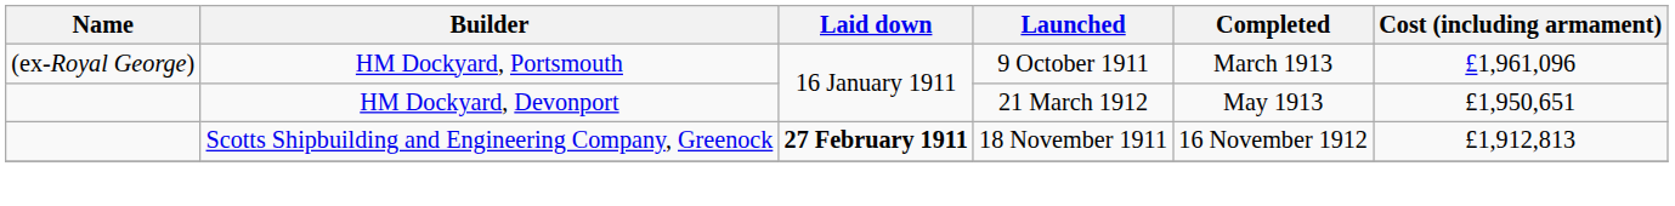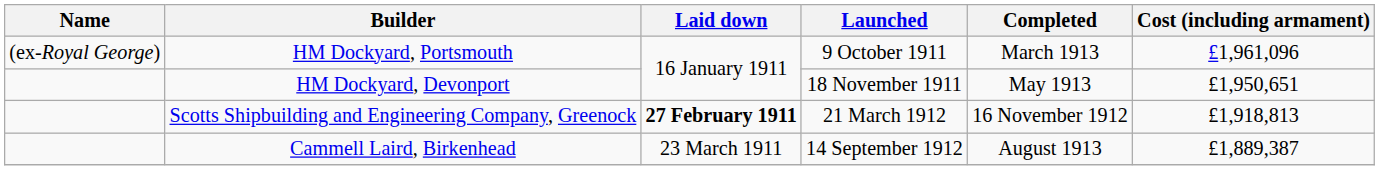 <table class="wikitable plainrowheaders">
 <tr>
 <th scope="col">Name</th>
 <th scope="col" align="center">Builder</th>
 <th scope="col" align="center"><a href='#'>Laid down</a></th>
 <th scope="col" align="center"><a href='#'>Launched</a></th>
 <th scope="col" align="center">Completed</th>
 <th scope="col" align="center">Cost (including armament)</th>
 </tr>
 <tr>
 <td scope="row"> (ex-<em>Royal George</em>)</td>
 <td align="center"><a href='#'>HM Dockyard</a>, <a href='#'>Portsmouth</a></td>
 <td align="center" rowspan=2>16 January 1911</td>
 <td align="center">9 October 1911</td>
 <td align="center">March 1913</td>
 <td align="center"><a href='#'>£</a>1,961,096</td>
 </tr>
 <tr>
 <td scope="row"></td>
 <td align="center"><a href='#'>HM Dockyard</a>, <a href='#'>Devonport</a></td>
-<td align="center">21 March 1912</td>
+<td align="center">18 November 1911</td>
 <td align="center">May 1913</td>
 <td align="center">£1,950,651</td>
 </tr>
 <tr>
 <td scope="row"></td>
 <td align=center><a href='#'>Scotts Shipbuilding and Engineering Company</a>, <a href='#'>Greenock</a></td>
 <td align="center"><strong>27 February 1911</strong></td>
-<td align="center">18 November 1911</td>
+<td align="center">21 March 1912</td>
 <td align="center">16 November 1912</td>
-<td align="center">£1,912,813</td>
+<td align="center">£1,918,813</td>
+</tr>
+<tr>
+<td scope="row"></td>
+<td align=center><a href='#'>Cammell Laird</a>, <a href='#'>Birkenhead</a></td>
+<td align="center">23 March 1911</td>
+<td align="center">14 September 1912</td>
+<td align="center">August 1913</td>
+<td align="center">£1,889,387</td>
 </tr>
 <tr>
 </tr>
 </table>
